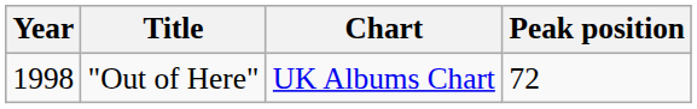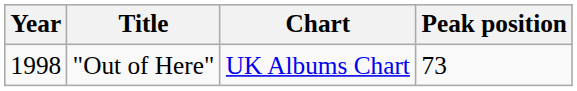 <table class="wikitable">
 <tr>
 <th>Year</th>
 <th>Title</th>
 <th>Chart</th>
 <th>Peak position</th>
 </tr>
 <tr>
 <td>1998</td>
 <td>"Out of Here"</td>
 <td><a href='#'>UK Albums Chart</a></td>
-<td>72</td>
+<td>73</td>
 </tr>
 </table>
